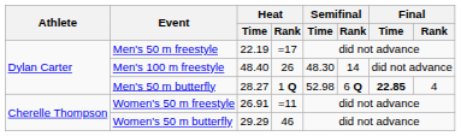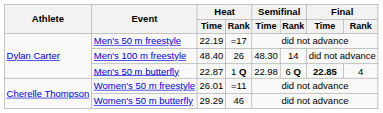 <table class=wikitable style="font-size:90%">
 <tr>
 <th rowspan="2">Athlete</th>
 <th rowspan="2">Event</th>
 <th colspan="2">Heat</th>
 <th colspan="2">Semifinal</th>
 <th colspan="2">Final</th>
 </tr>
 <tr style="font-size:95%">
 <th>Time</th>
 <th>Rank</th>
 <th>Time</th>
 <th>Rank</th>
 <th>Time</th>
 <th>Rank</th>
 </tr>
 <tr align=center>
 <td align=left rowspan=3><a href='#'>Dylan Carter</a></td>
 <td align=left><a href='#'>Men's 50 m freestyle</a></td>
 <td>22.19</td>
 <td>=17</td>
 <td colspan=4>did not advance</td>
 </tr>
 <tr align=center>
 <td align=left><a href='#'>Men's 100 m freestyle</a></td>
 <td>48.40</td>
 <td>26</td>
 <td>48.30</td>
 <td>14</td>
 <td colspan=2>did not advance</td>
 </tr>
 <tr align=center>
 <td align=left><a href='#'>Men's 50 m butterfly</a></td>
-<td>28.27</td>
+<td>22.87</td>
 <td>1 <strong>Q</strong></td>
-<td>52.98</td>
+<td>22.98</td>
 <td>6 <strong>Q</strong></td>
 <td><strong>22.85</strong></td>
 <td>4</td>
 </tr>
 <tr align=center>
 <td align=left rowspan=2><a href='#'>Cherelle Thompson</a></td>
 <td align=left><a href='#'>Women's 50 m freestyle</a></td>
-<td>26.91</td>
+<td>26.01</td>
 <td>=11</td>
 <td colspan=4>did not advance</td>
 </tr>
 <tr align=center>
 <td align=left><a href='#'>Women's 50 m butterfly</a></td>
 <td>29.29</td>
 <td>46</td>
 <td colspan=4>did not advance</td>
 </tr>
 </table>
